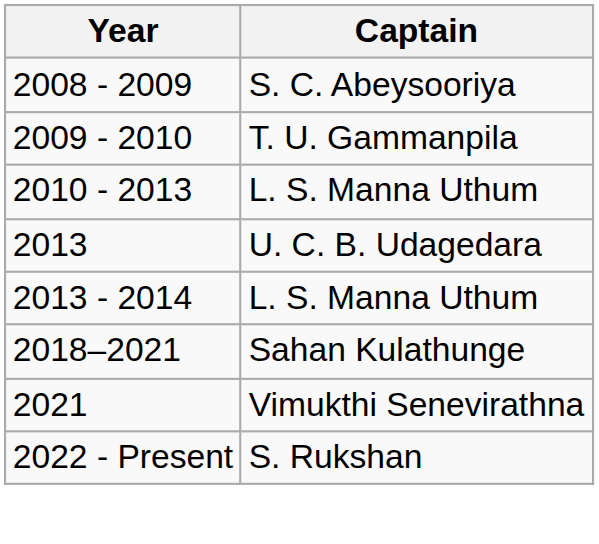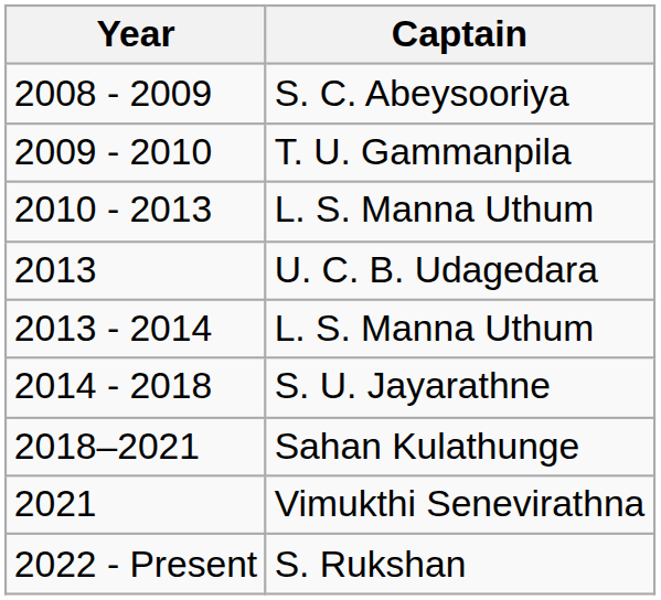 <table class="wikitable">
 <tr>
 <th>Year</th>
 <th>Captain</th>
 </tr>
 <tr>
 <td>2008 - 2009</td>
 <td>S. C. Abeysooriya</td>
 </tr>
 <tr>
 <td>2009 - 2010</td>
 <td>T. U. Gammanpila</td>
 </tr>
 <tr>
 <td>2010 - 2013</td>
 <td>L. S. Manna Uthum</td>
 </tr>
 <tr>
 <td>2013</td>
 <td>U. C. B. Udagedara</td>
 </tr>
 <tr>
 <td>2013 - 2014</td>
 <td>L. S. Manna Uthum</td>
 </tr>
 <tr>
+<td>2014 - 2018</td>
+<td>S. U. Jayarathne</td>
+</tr>
+<tr>
 <td>2018–2021</td>
 <td>Sahan Kulathunge</td>
 </tr>
 <tr>
 <td>2021</td>
 <td>Vimukthi Senevirathna</td>
 </tr>
 <tr>
 <td>2022 - Present</td>
 <td>S. Rukshan</td>
 </tr>
 </table>
